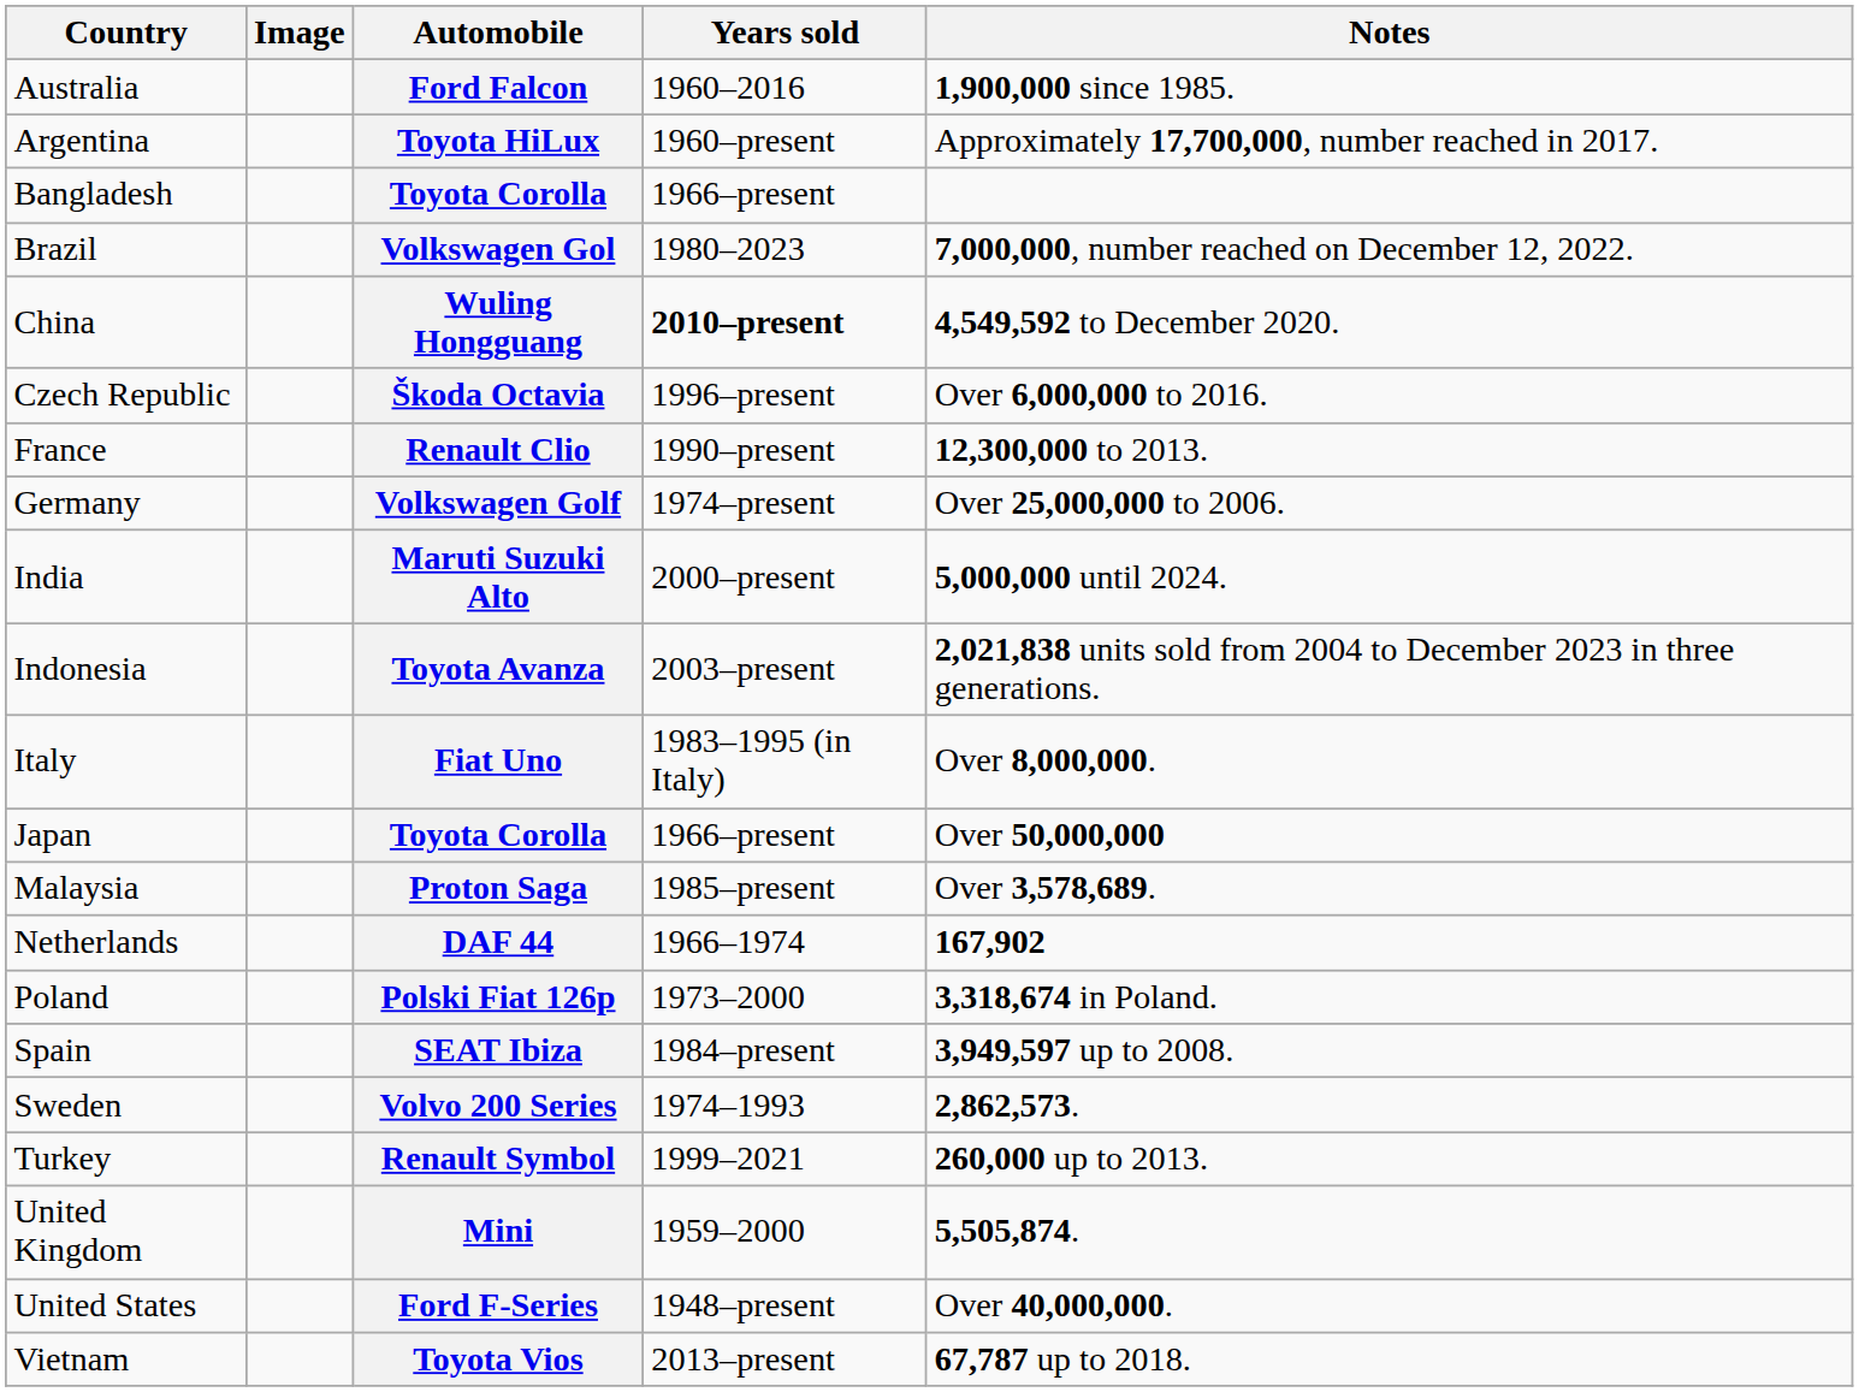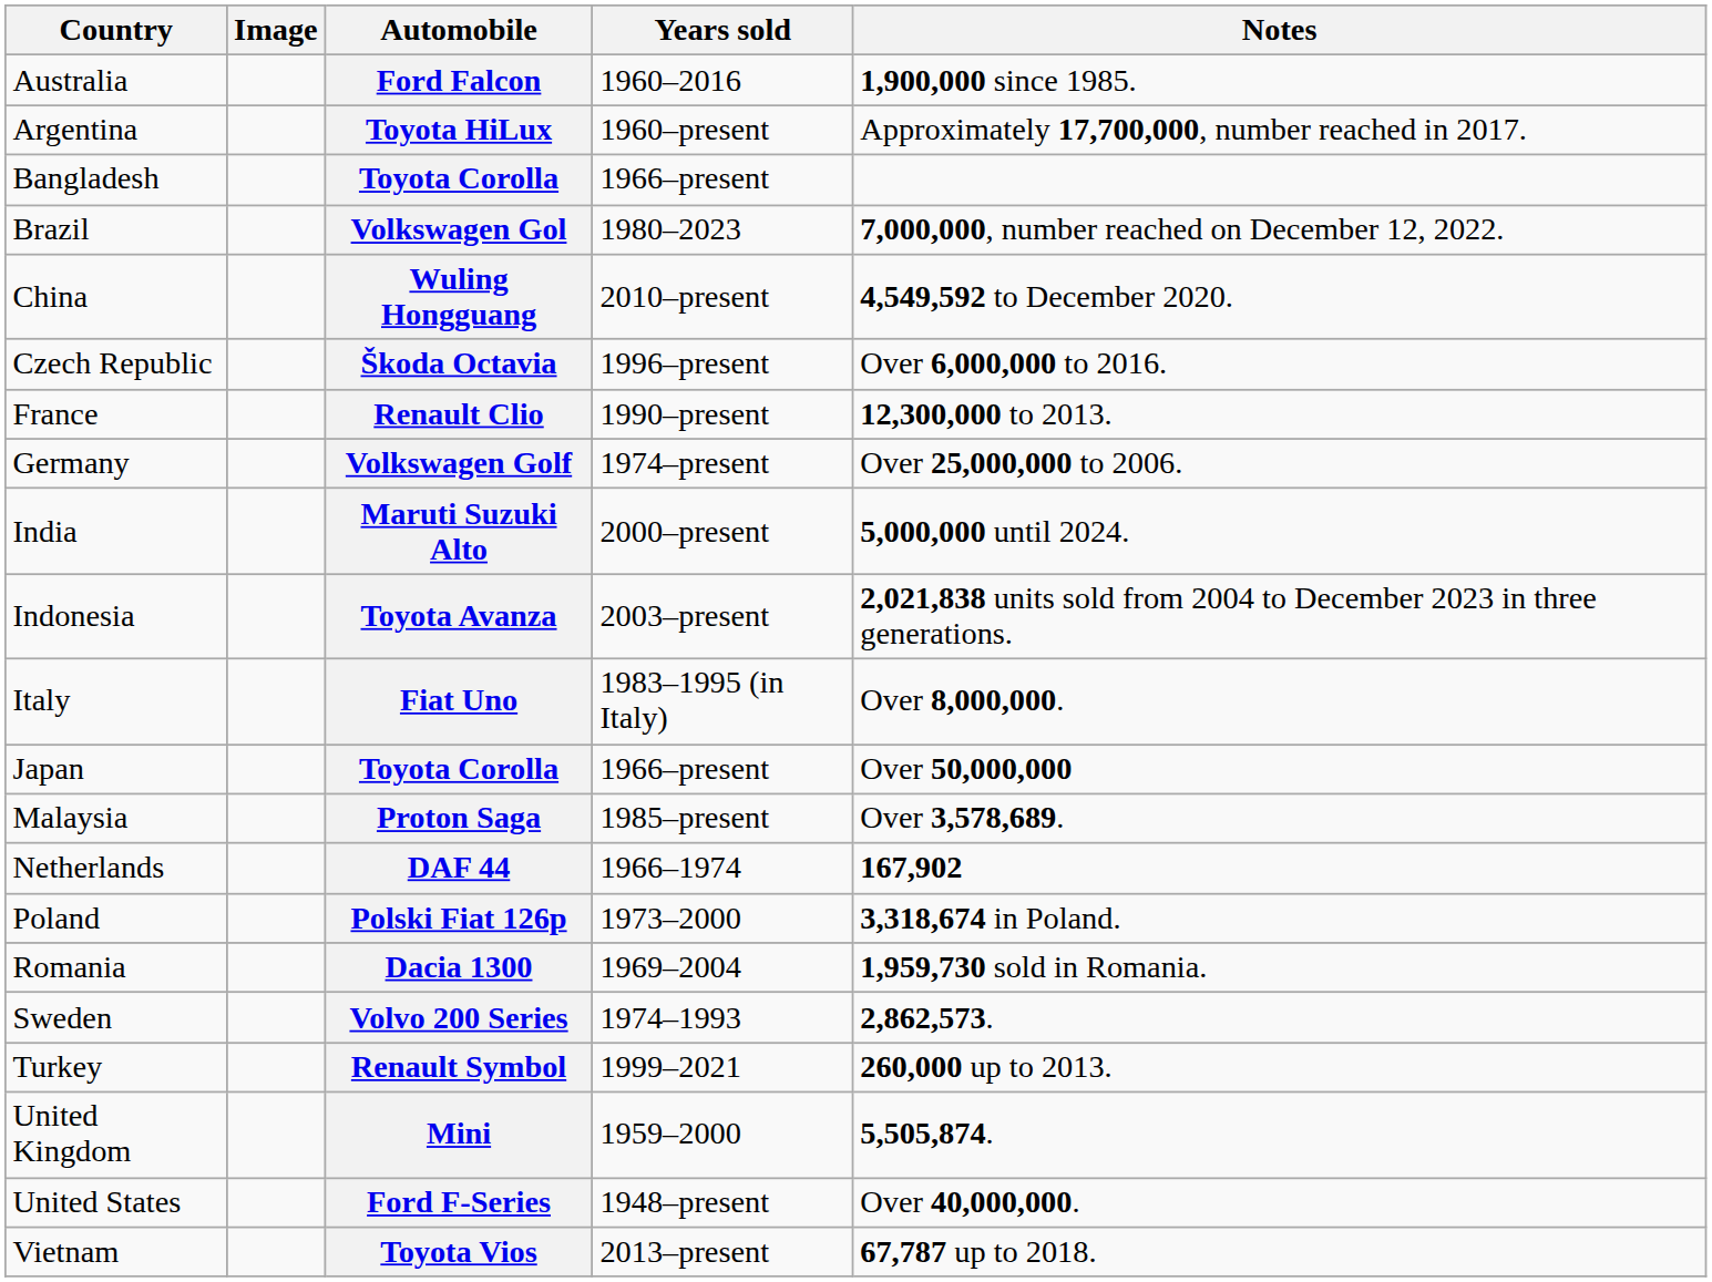 <table class="wikitable sortable collapsible">
 <tr>
 <th scope="col">Country</th>
 <th class=unsortable>Image</th>
 <th scope="col">Automobile</th>
 <th scope="col">Years sold</th>
 <th class=unsortable>Notes</th>
 </tr>
 <tr>
 <td>Australia</td>
 <td></td>
 <th><a href='#'>Ford Falcon</a></th>
 <td>1960–2016</td>
 <td><strong>1,900,000</strong> since 1985.</td>
 </tr>
 <tr>
 <td>Argentina</td>
 <td></td>
 <th><a href='#'>Toyota HiLux</a></th>
 <td>1960–present</td>
 <td>Approximately <strong>17,700,000</strong>, number reached in 2017.</td>
 </tr>
 <tr>
 <td>Bangladesh</td>
 <td></td>
 <th><a href='#'>Toyota Corolla</a></th>
 <td>1966–present</td>
 <td></td>
 </tr>
 <tr>
 <td>Brazil</td>
 <td></td>
 <th><a href='#'>Volkswagen Gol</a></th>
 <td>1980–2023</td>
 <td><strong>7,000,000</strong>, number reached on December 12, 2022.</td>
 </tr>
 <tr>
 <td>China</td>
 <td></td>
 <th><a href='#'>Wuling Hongguang</a></th>
-<td><strong>2010–present</strong></td>
+<td>2010–present</td>
 <td><strong>4,549,592</strong> to December 2020.</td>
 </tr>
 <tr>
 <td>Czech Republic</td>
 <td></td>
 <th><a href='#'>Škoda Octavia</a></th>
 <td>1996–present</td>
 <td>Over <strong>6,000,000</strong> to 2016.</td>
 </tr>
 <tr>
 <td>France</td>
 <td></td>
 <th><a href='#'>Renault Clio</a></th>
 <td>1990–present</td>
 <td><strong>12,300,000</strong> to 2013.</td>
 </tr>
 <tr>
 <td>Germany</td>
 <td></td>
 <th><a href='#'>Volkswagen Golf</a></th>
 <td>1974–present</td>
 <td>Over <strong>25,000,000</strong> to 2006.</td>
 </tr>
 <tr>
 <td>India</td>
 <td></td>
 <th><a href='#'>Maruti Suzuki Alto</a></th>
 <td>2000–present</td>
 <td><strong>5,000,000</strong> until 2024.</td>
 </tr>
 <tr>
 <td>Indonesia</td>
 <td></td>
 <th><a href='#'>Toyota Avanza</a></th>
 <td>2003–present</td>
 <td><strong>2,021,838</strong> units sold from 2004 to December 2023 in three generations.</td>
 </tr>
 <tr>
 <td>Italy</td>
 <td></td>
 <th><a href='#'>Fiat Uno</a></th>
 <td>1983–1995 (in Italy)</td>
 <td>Over <strong>8,000,000</strong>.</td>
 </tr>
 <tr>
 <td>Japan</td>
 <td></td>
 <th><a href='#'>Toyota Corolla</a></th>
 <td>1966–present</td>
 <td>Over <strong>50,000,000</strong></td>
 </tr>
 <tr>
 <td>Malaysia</td>
 <td></td>
 <th><a href='#'>Proton Saga</a></th>
 <td>1985–present</td>
 <td>Over <strong>3,578,689</strong>.</td>
 </tr>
 <tr>
 <td>Netherlands</td>
 <td></td>
 <th><a href='#'>DAF 44</a></th>
 <td>1966–1974</td>
 <td><strong>167,902</strong></td>
 </tr>
 <tr>
 <td>Poland</td>
 <td></td>
 <th><a href='#'>Polski Fiat 126p</a></th>
 <td>1973–2000</td>
 <td><strong>3,318,674</strong> in Poland.</td>
 </tr>
 <tr>
-<td>Spain</td>
+<td>Romania</td>
 <td></td>
-<th><a href='#'>SEAT Ibiza</a></th>
-<td>1984–present</td>
-<td><strong>3,949,597</strong> up to 2008.</td>
+<th><a href='#'>Dacia 1300</a></th>
+<td>1969–2004</td>
+<td><strong>1,959,730</strong> sold in Romania.</td>
 </tr>
 <tr>
 <td>Sweden</td>
 <td></td>
 <th><a href='#'>Volvo 200 Series</a></th>
 <td>1974–1993</td>
 <td><strong>2,862,573</strong>.</td>
 </tr>
 <tr>
 <td>Turkey</td>
 <td></td>
 <th><a href='#'>Renault Symbol</a></th>
 <td>1999–2021</td>
 <td><strong>260,000</strong> up to 2013.</td>
 </tr>
 <tr>
 <td>United Kingdom</td>
 <td></td>
 <th><a href='#'>Mini</a></th>
 <td>1959–2000</td>
 <td><strong>5,505,874</strong>.</td>
 </tr>
 <tr>
 <td>United States</td>
 <td></td>
 <th><a href='#'>Ford F-Series</a></th>
 <td>1948–present</td>
 <td>Over <strong>40,000,000</strong>.</td>
 </tr>
 <tr>
 <td>Vietnam</td>
 <td></td>
 <th><a href='#'>Toyota Vios</a></th>
 <td>2013–present</td>
 <td><strong>67,787</strong> up to 2018.</td>
 </tr>
 </table>
